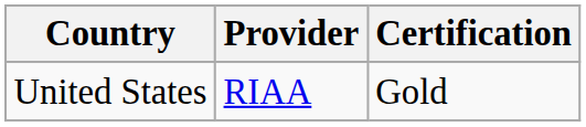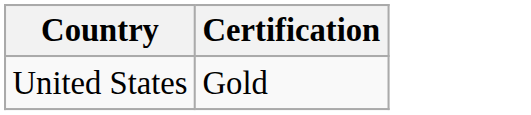 <table class="wikitable">
 <tr>
 <th>Country</th>
-<th>Provider</th>
 <th>Certification</th>
 </tr>
 <tr>
 <td>United States</td>
-<td><a href='#'>RIAA</a></td>
 <td>Gold</td>
 </tr>
 </table>
